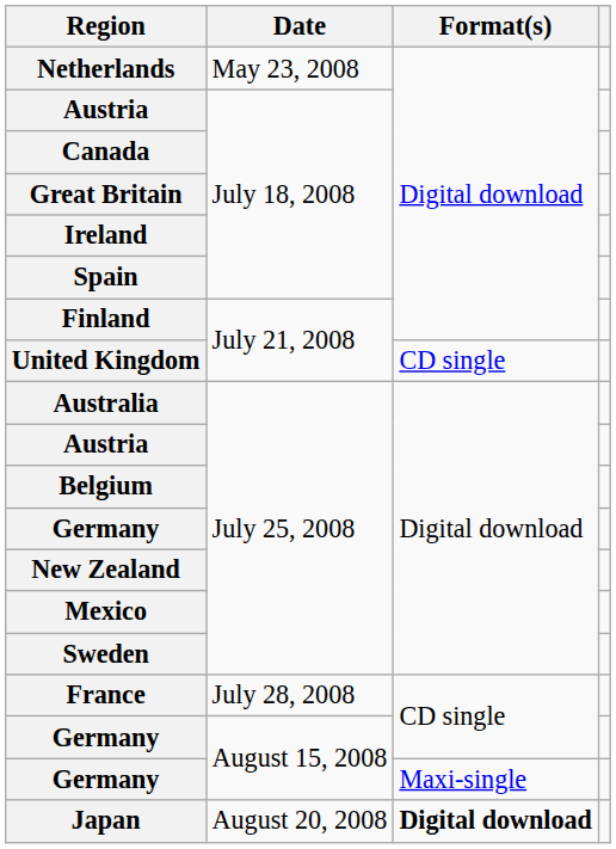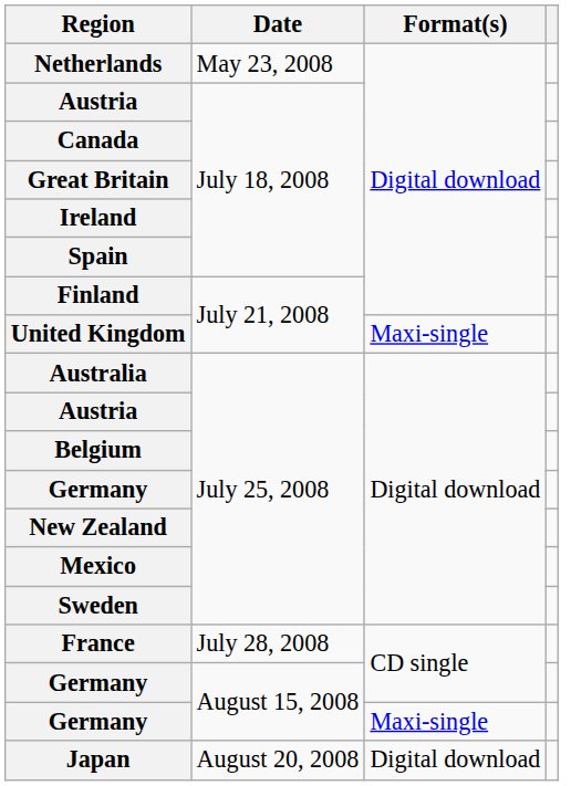 <table class="wikitable plainrowheaders">
 <tr>
 <th scope="col">Region</th>
 <th scope="col">Date</th>
 <th scope="col">Format(s)</th>
 <th scope="col"></th>
 </tr>
 <tr>
 <th scope="row">Netherlands</th>
 <td>May 23, 2008</td>
 <td rowspan="7"><a href='#'>Digital download</a></td>
 <td align="center"></td>
 </tr>
 <tr>
 <th scope="row">Austria</th>
 <td rowspan="5">July 18, 2008</td>
 <td align="center"></td>
 </tr>
 <tr>
 <th scope="row">Canada</th>
 <td align="center"></td>
 </tr>
 <tr>
 <th scope="row">Great Britain</th>
 <td align="center"></td>
 </tr>
 <tr>
 <th scope="row">Ireland</th>
 <td align="center"></td>
 </tr>
 <tr>
 <th scope="row">Spain</th>
 <td align="center"></td>
 </tr>
 <tr>
 <th scope="row">Finland</th>
 <td rowspan="2">July 21, 2008</td>
 <td align="center"></td>
 </tr>
 <tr>
 <th scope="row">United Kingdom</th>
-<td><a href='#'>CD single</a></td>
+<td><a href='#'>Maxi-single</a></td>
 <td align="center"></td>
 </tr>
 <tr>
 <th scope="row">Australia</th>
 <td rowspan="7">July 25, 2008</td>
 <td rowspan="7">Digital download</td>
 <td align="center"></td>
 </tr>
 <tr>
 <th scope="row">Austria</th>
 <td align="center"></td>
 </tr>
 <tr>
 <th scope="row">Belgium</th>
 <td align="center"></td>
 </tr>
 <tr>
 <th scope="row">Germany</th>
 <td align="center"></td>
 </tr>
 <tr>
 <th scope="row">New Zealand</th>
 <td align="center"></td>
 </tr>
 <tr>
 <th scope="row">Mexico</th>
 <td align="center"></td>
 </tr>
 <tr>
 <th scope="row">Sweden</th>
 <td align="center"></td>
 </tr>
 <tr>
 <th scope="row">France</th>
 <td>July 28, 2008</td>
 <td rowspan="2">CD single</td>
 <td align="center"></td>
 </tr>
 <tr>
 <th scope="row">Germany</th>
 <td rowspan="2">August 15, 2008</td>
 <td align="center"></td>
 </tr>
 <tr>
 <th scope="row">Germany</th>
 <td><a href='#'>Maxi-single</a></td>
 <td align="center"></td>
 </tr>
 <tr>
 <th scope="row">Japan</th>
 <td>August 20, 2008</td>
-<td><strong>Digital download</strong></td>
+<td>Digital download</td>
 <td align="center"></td>
 </tr>
 </table>
